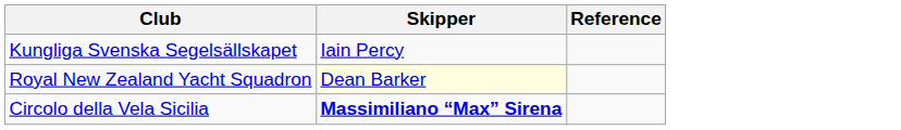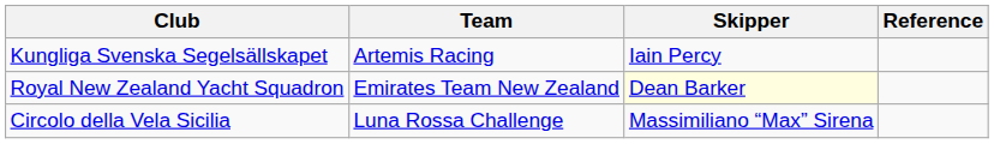 <table class="wikitable">
 <tr>
 <th>Club</th>
+<th>Team</th>
 <th>Skipper</th>
 <th>Reference</th>
 </tr>
 <tr>
 <td> <a href='#'>Kungliga Svenska Segelsällskapet</a></td>
+<td><a href='#'>Artemis Racing</a></td>
 <td> <a href='#'>Iain Percy</a></td>
 <td></td>
 </tr>
 <tr>
 <td> <a href='#'>Royal New Zealand Yacht Squadron</a></td>
+<td><a href='#'>Emirates Team New Zealand</a></td>
 <td style="background: lightyellow;"> <a href='#'>Dean Barker</a></td>
 <td></td>
 </tr>
 <tr>
 <td> <a href='#'>Circolo della Vela Sicilia</a></td>
-<td><strong> <a href='#'>Massimiliano “Max” Sirena</a></strong></td>
+<td><a href='#'>Luna Rossa Challenge</a></td>
+<td> <a href='#'>Massimiliano “Max” Sirena</a></td>
 <td></td>
 </tr>
 </table>
